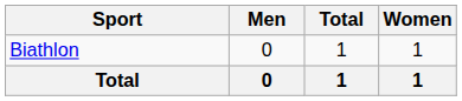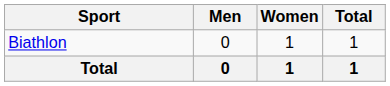 <table class="wikitable sortable" style="text-align:center;">
 <tr>
 <th width=180>Sport</th>
 <th width=55>Men</th>
+<th width=55>Women</th>
 <th width=55>Total</th>
-<th width=55>Women</th>
 </tr>
 <tr>
 <td align=left><a href='#'>Biathlon</a></td>
 <td>0</td>
 <td>1</td>
 <td>1</td>
 </tr>
 <tr>
 <th>Total</th>
 <th>0</th>
 <th>1</th>
 <th>1</th>
 </tr>
 </table>
